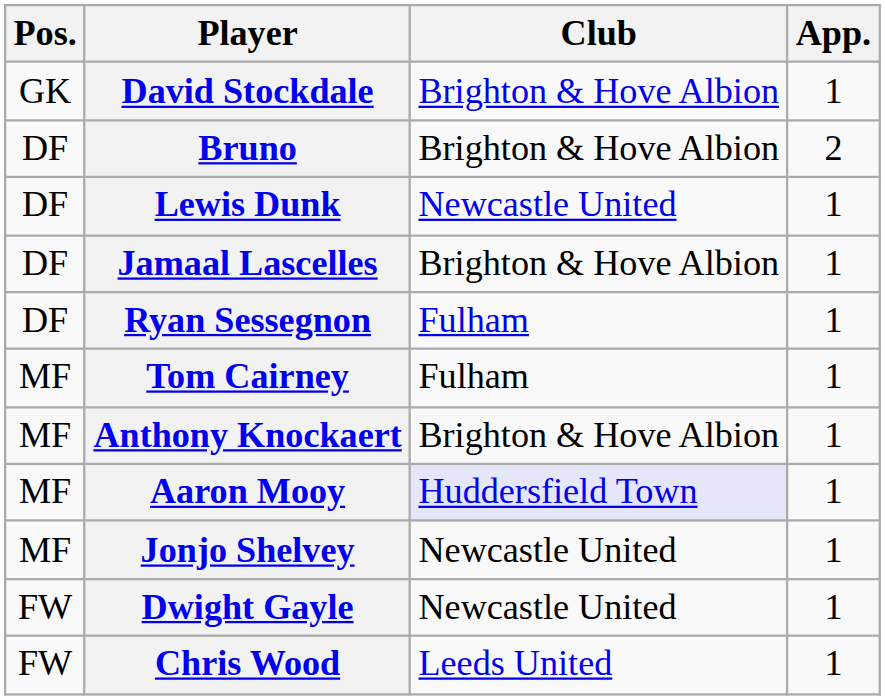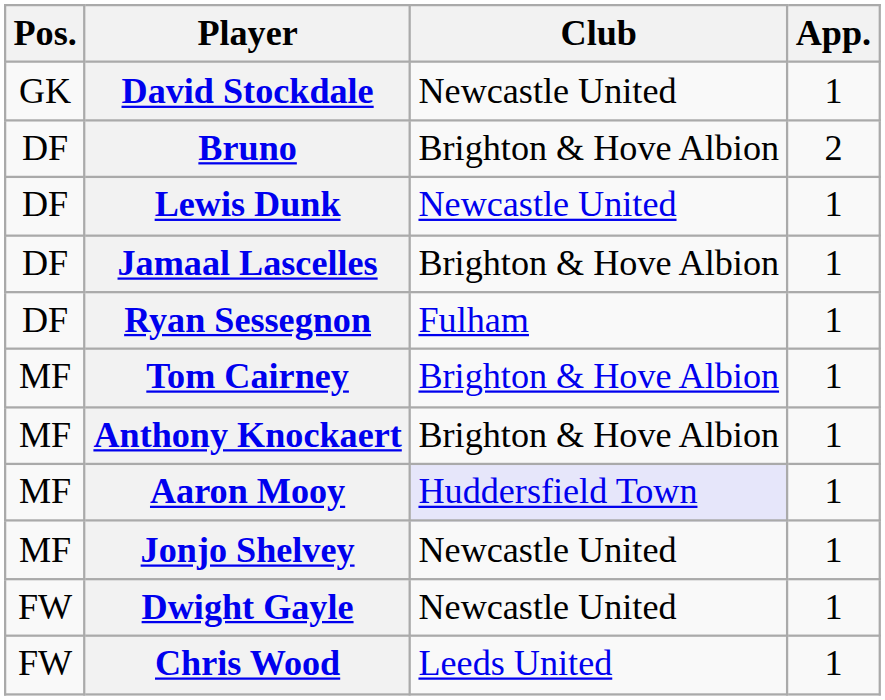 <table class="wikitable plainrowheaders" style="text-align: left">
 <tr>
 <th scope=col>Pos.</th>
 <th scope=col>Player</th>
 <th scope=col>Club</th>
 <th scope=col>App.</th>
 </tr>
 <tr>
 <td style=text-align:center>GK</td>
 <th scope=row><a href='#'>David Stockdale</a></th>
-<td><a href='#'>Brighton & Hove Albion</a></td>
+<td>Newcastle United</td>
 <td style=text-align:center>1</td>
 </tr>
 <tr>
 <td style=text-align:center>DF</td>
 <th scope=row><a href='#'>Bruno</a> </th>
 <td>Brighton & Hove Albion</td>
 <td style=text-align:center>2</td>
 </tr>
 <tr>
 <td style=text-align:center>DF</td>
 <th scope=row><a href='#'>Lewis Dunk</a></th>
 <td><a href='#'>Newcastle United</a></td>
 <td style=text-align:center>1</td>
 </tr>
 <tr>
 <td style=text-align:center>DF</td>
 <th scope=row><a href='#'>Jamaal Lascelles</a></th>
 <td>Brighton & Hove Albion</td>
 <td style=text-align:center>1</td>
 </tr>
 <tr>
 <td style=text-align:center>DF</td>
 <th scope=row><a href='#'>Ryan Sessegnon</a></th>
 <td><a href='#'>Fulham</a></td>
 <td style=text-align:center>1</td>
 </tr>
 <tr>
 <td style=text-align:center>MF</td>
 <th scope=row><a href='#'>Tom Cairney</a></th>
-<td>Fulham</td>
+<td><a href='#'>Brighton & Hove Albion</a></td>
 <td style=text-align:center>1</td>
 </tr>
 <tr>
 <td style=text-align:center>MF</td>
 <th scope=row><a href='#'>Anthony Knockaert</a></th>
 <td>Brighton & Hove Albion</td>
 <td style=text-align:center>1</td>
 </tr>
 <tr>
 <td style=text-align:center>MF</td>
 <th scope=row><a href='#'>Aaron Mooy</a></th>
 <td style="background: lavender;"><a href='#'>Huddersfield Town</a></td>
 <td style=text-align:center>1</td>
 </tr>
 <tr>
 <td style=text-align:center>MF</td>
 <th scope=row><a href='#'>Jonjo Shelvey</a></th>
 <td>Newcastle United</td>
 <td style=text-align:center>1</td>
 </tr>
 <tr>
 <td style=text-align:center>FW</td>
 <th scope=row><a href='#'>Dwight Gayle</a></th>
 <td>Newcastle United</td>
 <td style=text-align:center>1</td>
 </tr>
 <tr>
 <td style=text-align:center>FW</td>
 <th scope=row><a href='#'>Chris Wood</a></th>
 <td><a href='#'>Leeds United</a></td>
 <td style=text-align:center>1</td>
 </tr>
 </table>
